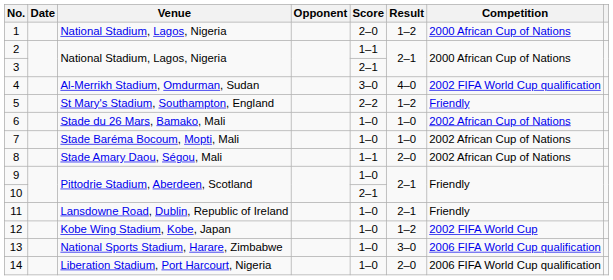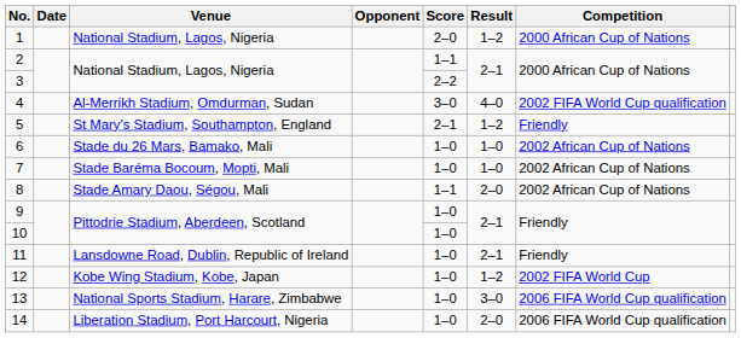 <table class="wikitable sortable">
 <tr>
 <th scope="col">No.</th>
 <th scope="col">Date</th>
 <th scope="col">Venue</th>
 <th scope="col">Opponent</th>
 <th scope="col">Score</th>
 <th scope="col">Result</th>
 <th scope="col">Competition</th>
 <th scope="col" class="unsortable"></th>
 </tr>
 <tr>
 <td style="text-align:center">1</td>
 <td></td>
 <td><a href='#'>National Stadium</a>, <a href='#'>Lagos</a>, Nigeria</td>
 <td></td>
 <td style="text-align:center">2–0</td>
 <td style="text-align:center">1–2</td>
 <td><a href='#'>2000 African Cup of Nations</a></td>
 <td></td>
 </tr>
 <tr>
 <td style="text-align:center">2</td>
 <td rowspan="2"></td>
 <td rowspan="2">National Stadium, Lagos, Nigeria</td>
 <td rowspan="2"></td>
 <td style="text-align:center">1–1</td>
 <td rowspan="2" style="text-align:center">2–1</td>
 <td rowspan="2">2000 African Cup of Nations</td>
 <td rowspan="2"></td>
 </tr>
 <tr>
 <td style="text-align:center">3</td>
-<td style="text-align:center">2–1</td>
+<td style="text-align:center">2–2</td>
 </tr>
 <tr>
 <td style="text-align:center">4</td>
 <td></td>
 <td><a href='#'>Al-Merrikh Stadium</a>, <a href='#'>Omdurman</a>, Sudan</td>
 <td></td>
 <td style="text-align:center">3–0</td>
 <td style="text-align:center">4–0</td>
 <td><a href='#'>2002 FIFA World Cup qualification</a></td>
 <td></td>
 </tr>
 <tr>
 <td style="text-align:center">5</td>
 <td></td>
 <td><a href='#'>St Mary's Stadium</a>, <a href='#'>Southampton</a>, England</td>
 <td></td>
-<td style="text-align:center">2–2</td>
+<td style="text-align:center">2–1</td>
 <td style="text-align:center">1–2</td>
 <td><a href='#'>Friendly</a></td>
 <td></td>
 </tr>
 <tr>
 <td style="text-align:center">6</td>
 <td></td>
 <td><a href='#'>Stade du 26 Mars</a>, <a href='#'>Bamako</a>, Mali</td>
 <td></td>
 <td style="text-align:center">1–0</td>
 <td style="text-align:center">1–0</td>
 <td><a href='#'>2002 African Cup of Nations</a></td>
 <td></td>
 </tr>
 <tr>
 <td style="text-align:center">7</td>
 <td></td>
 <td><a href='#'>Stade Baréma Bocoum</a>, <a href='#'>Mopti</a>, Mali</td>
 <td></td>
 <td style="text-align:center">1–0</td>
 <td style="text-align:center">1–0</td>
 <td>2002 African Cup of Nations</td>
 <td></td>
 </tr>
 <tr>
 <td style="text-align:center">8</td>
 <td></td>
 <td><a href='#'>Stade Amary Daou</a>, <a href='#'>Ségou</a>, Mali</td>
 <td></td>
 <td style="text-align:center">1–1</td>
 <td style="text-align:center">2–0</td>
 <td>2002 African Cup of Nations</td>
 <td></td>
 </tr>
 <tr>
 <td style="text-align:center">9</td>
 <td rowspan="2"></td>
 <td rowspan="2"><a href='#'>Pittodrie Stadium</a>, <a href='#'>Aberdeen</a>, Scotland</td>
 <td rowspan="2"></td>
 <td style="text-align:center">1–0</td>
 <td rowspan="2" style="text-align:center">2–1</td>
 <td rowspan="2">Friendly</td>
 <td rowspan="2"></td>
 </tr>
 <tr>
 <td style="text-align:center">10</td>
-<td style="text-align:center">2–1</td>
+<td style="text-align:center">1–0</td>
 </tr>
 <tr>
 <td style="text-align:center">11</td>
 <td></td>
 <td><a href='#'>Lansdowne Road</a>, <a href='#'>Dublin</a>, Republic of Ireland</td>
 <td></td>
 <td style="text-align:center">1–0</td>
 <td style="text-align:center">2–1</td>
 <td>Friendly</td>
 <td></td>
 </tr>
 <tr>
 <td style="text-align:center">12</td>
 <td></td>
 <td><a href='#'>Kobe Wing Stadium</a>, <a href='#'>Kobe</a>, Japan</td>
 <td></td>
 <td style="text-align:center">1–0</td>
 <td style="text-align:center">1–2</td>
 <td><a href='#'>2002 FIFA World Cup</a></td>
 <td></td>
 </tr>
 <tr>
 <td style="text-align:center">13</td>
 <td></td>
 <td><a href='#'>National Sports Stadium</a>, <a href='#'>Harare</a>, Zimbabwe</td>
 <td></td>
 <td style="text-align:center">1–0</td>
 <td style="text-align:center">3–0</td>
 <td><a href='#'>2006 FIFA World Cup qualification</a></td>
 <td></td>
 </tr>
 <tr>
 <td style="text-align:center">14</td>
 <td></td>
 <td><a href='#'>Liberation Stadium</a>, <a href='#'>Port Harcourt</a>, Nigeria</td>
 <td></td>
 <td style="text-align:center">1–0</td>
 <td style="text-align:center">2–0</td>
 <td>2006 FIFA World Cup qualification</td>
 <td></td>
 </tr>
 </table>
